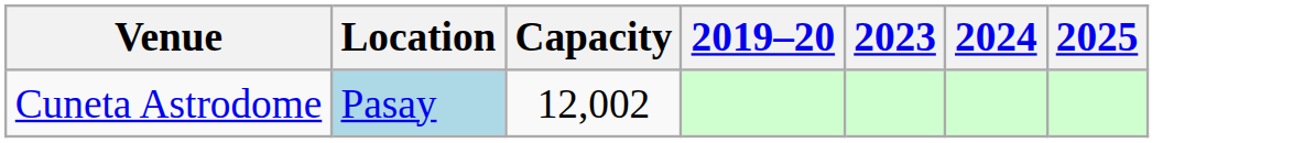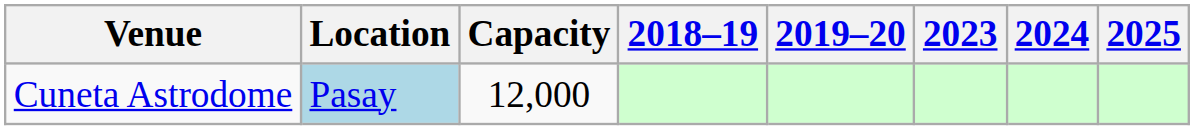 <table class="wikitable sortable" style="text-align:center">
 <tr>
 <th>Venue</th>
 <th>Location</th>
 <th>Capacity</th>
+<th><a href='#'>2018–19</a></th>
 <th><a href='#'>2019–20</a></th>
 <th><a href='#'>2023</a></th>
 <th><a href='#'>2024</a></th>
 <th><a href='#'>2025</a></th>
 </tr>
 <tr>
 <td align=left><a href='#'>Cuneta Astrodome</a></td>
 <td align=left style="background: lightblue;"><a href='#'>Pasay</a></td>
-<td align=center>12,002</td>
+<td align=center>12,000</td>
+<td bgcolor="CFFFCF"></td>
 <td bgcolor="CFFFCF"></td>
 <td bgcolor="CFFFCF"></td>
 <td bgcolor="CFFFCF"></td>
 <td bgcolor="CFFFCF"></td>
 </tr>
 </table>
